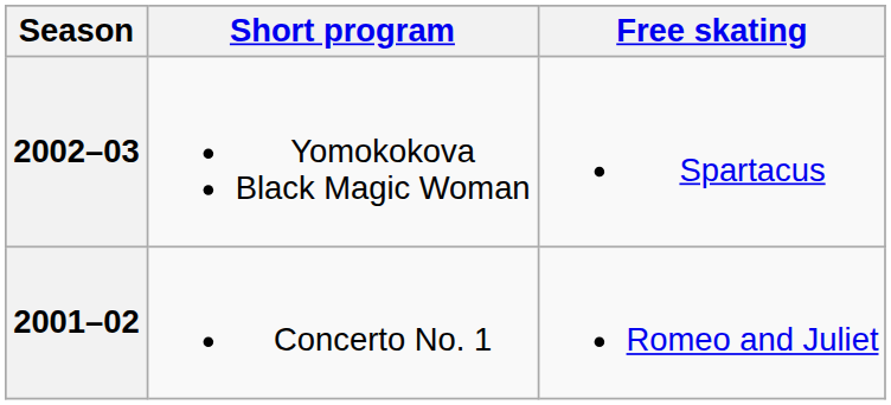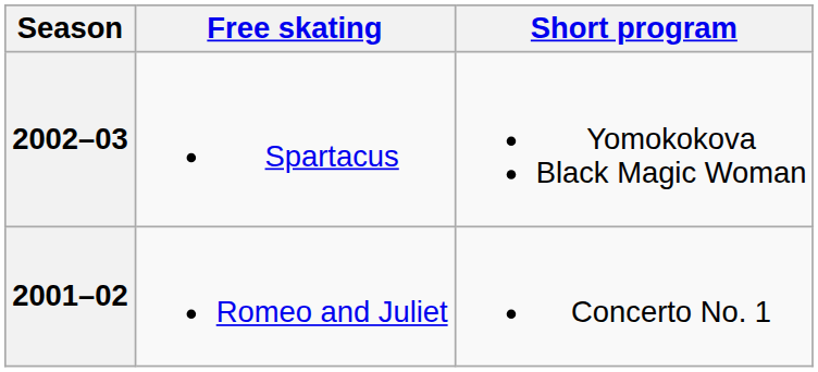 <table class=wikitable style=text-align:center>
 <tr>
 <th>Season</th>
+<th><a href='#'>Free skating</a></th>
 <th><a href='#'>Short program</a></th>
-<th><a href='#'>Free skating</a></th>
 </tr>
 <tr>
 <th>2002–03 <br> </th>
+<td><br><ul><li><a href='#'>Spartacus</a> <br></li></ul></td>
 <td><br><ul><li>Yomokokova <br></li><li>Black Magic Woman <br></li></ul></td>
-<td><br><ul><li><a href='#'>Spartacus</a> <br></li></ul></td>
 </tr>
 <tr>
 <th>2001–02 <br> </th>
+<td><br><ul><li><a href='#'>Romeo and Juliet</a> <br></li></ul></td>
 <td><br><ul><li>Concerto No. 1 <br></li></ul></td>
-<td><br><ul><li><a href='#'>Romeo and Juliet</a> <br></li></ul></td>
 </tr>
 </table>
